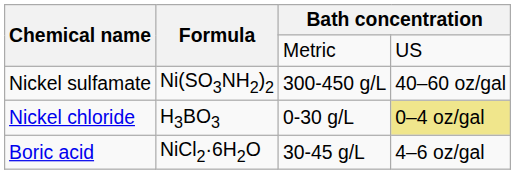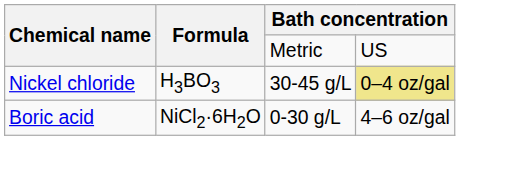 <table class="wikitable">
 <tr>
 <th rowspan=2>Chemical name</th>
 <th rowspan=2>Formula</th>
 <th colspan=2>Bath concentration</th>
 </tr>
 <tr>
 <td>Metric</td>
 <td>US</td>
 </tr>
 <tr>
-<td>Nickel sulfamate</td>
-<td>Ni(SO<sub>3</sub>NH<sub>2</sub>)<sub>2</sub></td>
-<td>300-450 g/L</td>
-<td>40–60 oz/gal</td>
-</tr>
-<tr>
 <td><a href='#'>Nickel chloride</a></td>
 <td>H<sub>3</sub>BO<sub>3</sub></td>
-<td>0-30 g/L</td>
+<td>30-45 g/L</td>
 <td style="background: khaki;">0–4 oz/gal</td>
 </tr>
 <tr>
 <td><a href='#'>Boric acid</a></td>
 <td>NiCl<sub>2</sub>·6H<sub>2</sub>O</td>
-<td>30-45 g/L</td>
+<td>0-30 g/L</td>
 <td>4–6 oz/gal</td>
 </tr>
 </table>
